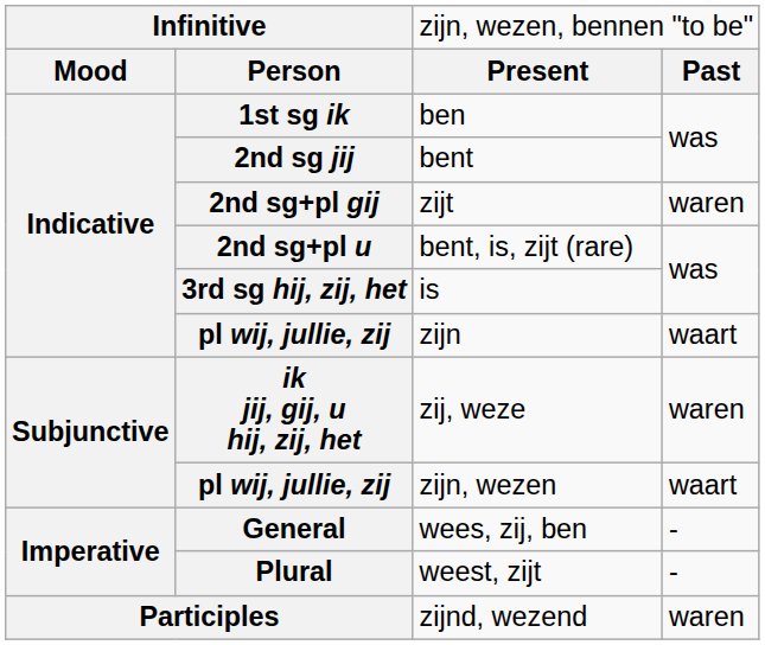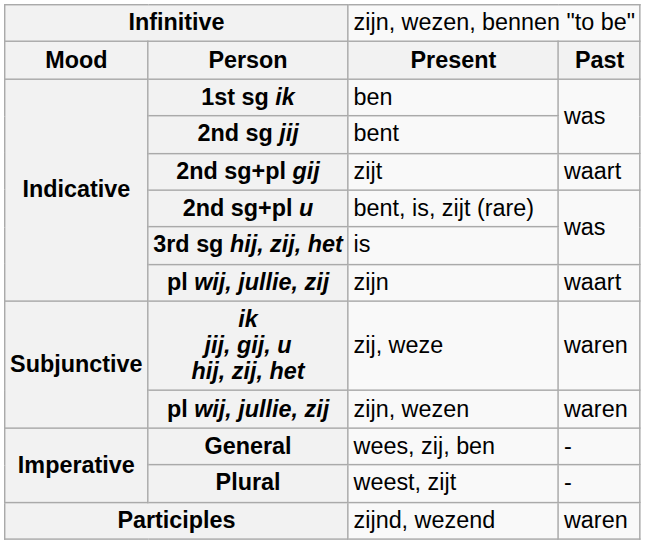 <table class="wikitable">
 <tr>
 <th colspan="2">Infinitive</th>
 <td colspan="2">zijn, wezen, bennen "to be"</td>
 </tr>
 <tr>
 <th>Mood</th>
 <th>Person</th>
 <th>Present</th>
 <th>Past</th>
 </tr>
 <tr>
 <th rowspan="6">Indicative</th>
 <th>1st sg <em>ik</em></th>
 <td>ben</td>
 <td rowspan="2">was</td>
 </tr>
 <tr>
 <th>2nd sg <em>jij</em></th>
 <td>bent</td>
 </tr>
 <tr>
 <th>2nd sg+pl <em>gij</em></th>
 <td>zijt</td>
-<td>waren</td>
+<td>waart</td>
 </tr>
 <tr>
 <th>2nd sg+pl <em>u</em></th>
 <td>bent, is, zijt (rare)</td>
 <td rowspan="2">was</td>
 </tr>
 <tr>
 <th>3rd sg <em>hij, zij, het</em></th>
 <td>is</td>
 </tr>
 <tr>
 <th>pl <em>wij, jullie, zij</em></th>
 <td>zijn</td>
 <td>waart</td>
 </tr>
 <tr>
 <th rowspan="2">Subjunctive</th>
 <th><em>ik<br>jij, gij, u<br>hij, zij, het</em></th>
 <td>zij, weze</td>
 <td>waren</td>
 </tr>
 <tr>
 <th>pl <em>wij, jullie, zij</em></th>
 <td>zijn, wezen</td>
-<td>waart</td>
+<td>waren</td>
 </tr>
 <tr>
 <th rowspan="2">Imperative</th>
 <th>General</th>
 <td>wees, zij, ben</td>
 <td>-</td>
 </tr>
 <tr>
 <th>Plural</th>
 <td>weest, zijt</td>
 <td>-</td>
 </tr>
 <tr>
 <th colspan="2">Participles</th>
 <td>zijnd, wezend</td>
 <td>waren</td>
 </tr>
 </table>
